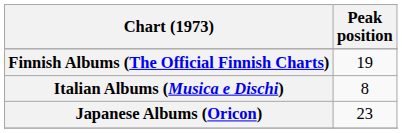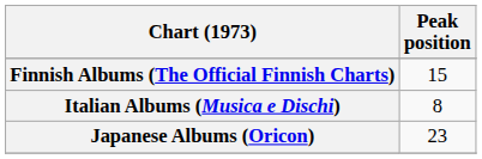 <table class="wikitable sortable plainrowheaders" style="text-align:center">
 <tr>
 <th scope="col">Chart (1973)</th>
 <th scope="col">Peak<br>position</th>
 </tr>
 <tr>
 </tr>
 <tr>
 <th scope="row">Finnish Albums (<a href='#'>The Official Finnish Charts</a>)</th>
-<td align="center">19</td>
+<td align="center">15</td>
 </tr>
 <tr>
 <th scope="row">Italian Albums (<em><a href='#'>Musica e Dischi</a></em>)</th>
 <td align="center">8</td>
 </tr>
 <tr>
 <th scope="row">Japanese Albums (<a href='#'>Oricon</a>)</th>
 <td align="center">23</td>
 </tr>
 <tr>
 </tr>
 <tr>
 </tr>
 </table>
